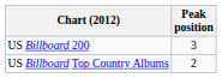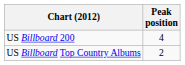 <table class="wikitable sortable">
 <tr>
 <th>Chart (2012)</th>
 <th>Peak<br>position</th>
 </tr>
 <tr>
 <td>US <a href='#'><em>Billboard</em> 200</a></td>
-<td align="center">3</td>
+<td align="center">4</td>
 </tr>
 <tr>
 <td>US <em><a href='#'>Billboard</a></em> <a href='#'>Top Country Albums</a></td>
 <td align="center">2</td>
 </tr>
 </table>
